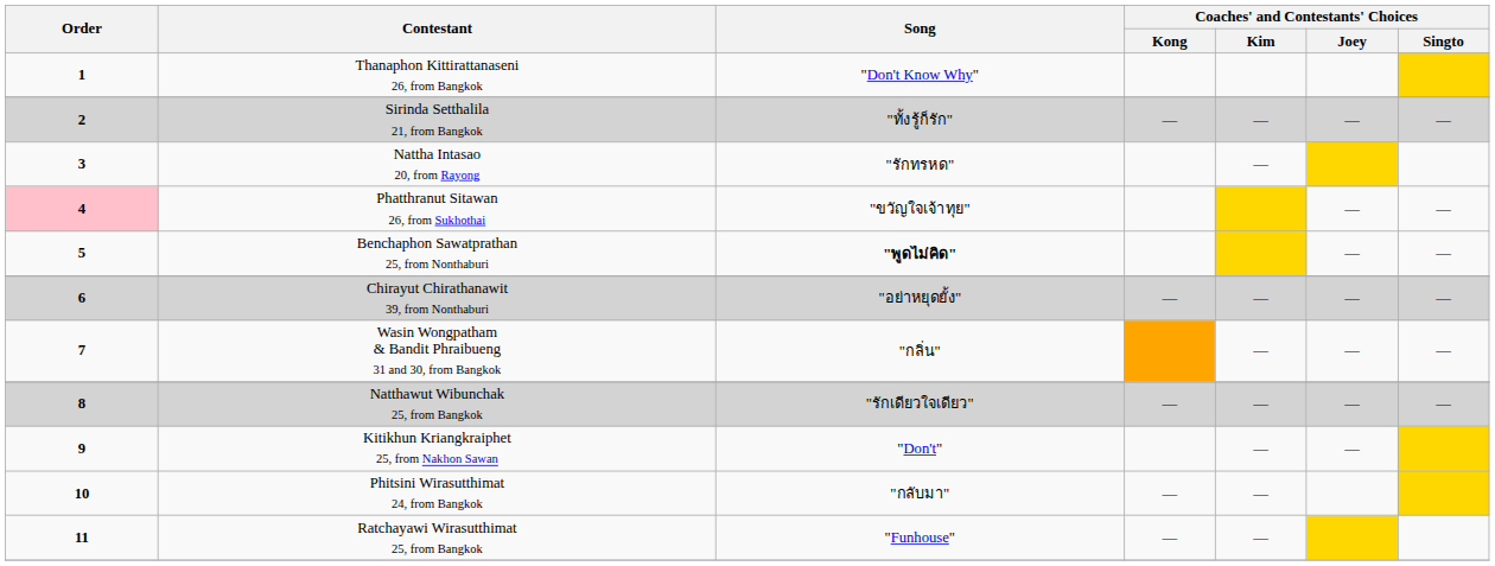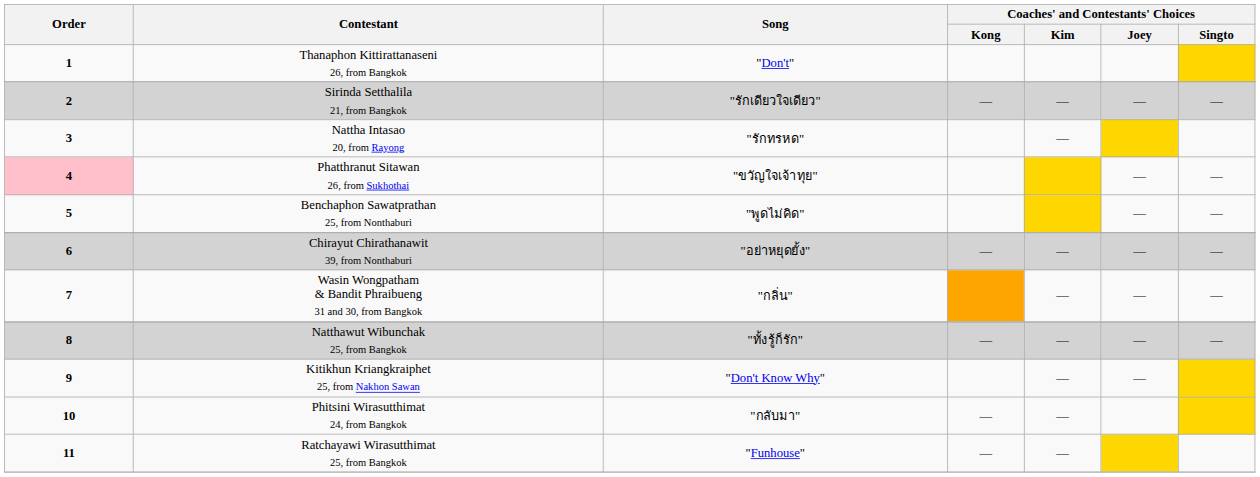 <table class="wikitable" style="text-align:center; width:100%;">
 <tr>
 <th rowspan=2>Order</th>
 <th rowspan=2>Contestant</th>
 <th rowspan=2>Song</th>
 <th colspan=4>Coaches' and Contestants' Choices</th>
 </tr>
 <tr>
 <th width="90">Kong</th>
 <th width="90">Kim</th>
 <th width="90">Joey</th>
 <th width="90">Singto</th>
 </tr>
 <tr>
 <td style="text-align:center"><strong>1</strong></td>
 <td>Thanaphon Kittirattanaseni<br><sub>26, from Bangkok</sub></td>
-<td>"<a href='#'>Don't Know Why</a>"</td>
+<td>"<a href='#'>Don't</a>"</td>
 <td style="text-align:center;"></td>
 <td style="text-align:center;"></td>
 <td style="text-align:center;"></td>
 <td style="background:gold;text-align:center;"></td>
 </tr>
 <tr>
 </tr>
 <tr bgcolor=lightgrey>
 <td style="text-align:center"><strong>2</strong></td>
 <td>Sirinda Setthalila<br><sub>21, from Bangkok</sub></td>
-<td>"ทั้งรู้ก็รัก"</td>
+<td>"รักเดียวใจเดียว"</td>
 <td style="text-align:center;">—</td>
 <td style="text-align:center;">—</td>
 <td style="text-align:center;">—</td>
 <td style="text-align:center;">—</td>
 </tr>
 <tr>
 <td style="text-align:center"><strong>3</strong></td>
 <td>Nattha Intasao<br><sub>20, from <a href='#'>Rayong</a></sub></td>
 <td>"รักทรหด"</td>
 <td style="text-align:center;"></td>
 <td style="text-align:center;">—</td>
 <td style="background:gold;text-align:center;"></td>
 <td style="text-align:center;"></td>
 </tr>
 <tr>
 <td style="background: pink; text-align:center"><strong>4</strong></td>
 <td>Phatthranut Sitawan<br><sub>26, from <a href='#'>Sukhothai</a></sub></td>
 <td>"ขวัญใจเจ้าทุย"</td>
 <td style="text-align:center;"></td>
 <td style="background:gold;text-align:center;"></td>
 <td style="text-align:center;">—</td>
 <td style="text-align:center;">—</td>
 </tr>
 <tr>
 <td style="text-align:center"><strong>5</strong></td>
 <td>Benchaphon Sawatprathan<br><sub>25, from Nonthaburi</sub></td>
-<td><strong>"พูดไม่คิด"</strong></td>
+<td>"พูดไม่คิด"</td>
 <td style="text-align:center;"></td>
 <td style="background:gold;text-align:center;"></td>
 <td style="text-align:center;">—</td>
 <td style="text-align:center;">—</td>
 </tr>
 <tr>
 </tr>
 <tr bgcolor=lightgrey>
 <td style="text-align:center"><strong>6</strong></td>
 <td>Chirayut Chirathanawit<br><sub>39, from Nonthaburi</sub></td>
 <td>"อย่าหยุดยั้ง"</td>
 <td style="text-align:center;">—</td>
 <td style="text-align:center;">—</td>
 <td style="text-align:center;">—</td>
 <td style="text-align:center;">—</td>
 </tr>
 <tr>
 <td style="text-align:center"><strong>7</strong></td>
 <td>Wasin Wongpatham<br>& Bandit Phraibueng<br><sub>31 and 30, from Bangkok</sub></td>
 <td>"กลิ่น"</td>
 <td style="background:orange;text-align:center;"></td>
 <td style="text-align:center;">—</td>
 <td style="text-align:center;">—</td>
 <td style="text-align:center;">—</td>
 </tr>
 <tr>
 </tr>
 <tr bgcolor=lightgrey>
 <td style="text-align:center"><strong>8</strong></td>
 <td>Natthawut Wibunchak<br><sub>25, from Bangkok</sub></td>
-<td>"รักเดียวใจเดียว"</td>
+<td>"ทั้งรู้ก็รัก"</td>
 <td style="text-align:center;">—</td>
 <td style="text-align:center;">—</td>
 <td style="text-align:center;">—</td>
 <td style="text-align:center;">—</td>
 </tr>
 <tr>
 <td style="text-align:center"><strong>9</strong></td>
 <td>Kitikhun Kriangkraiphet<br><sub>25, from <a href='#'>Nakhon Sawan</a></sub></td>
-<td>"<a href='#'>Don't</a>"</td>
+<td>"<a href='#'>Don't Know Why</a>"</td>
 <td style="text-align:center;"></td>
 <td style="text-align:center;">—</td>
 <td style="text-align:center;">—</td>
 <td style="background:gold;text-align:center;"></td>
 </tr>
 <tr>
 <td style="text-align:center"><strong>10</strong></td>
 <td>Phitsini Wirasutthimat<br><sub>24, from Bangkok</sub></td>
 <td>"กลับมา"</td>
 <td style="text-align:center;">—</td>
 <td style="text-align:center;">—</td>
 <td style="text-align:center;"></td>
 <td style="background:gold;text-align:center;"></td>
 </tr>
 <tr>
 <td style="text-align:center"><strong>11</strong></td>
 <td>Ratchayawi Wirasutthimat<br><sub>25, from Bangkok</sub></td>
 <td>"<a href='#'>Funhouse</a>"</td>
 <td style="text-align:center;">—</td>
 <td style="text-align:center;">—</td>
 <td style="background:gold;text-align:center;"></td>
 <td style="text-align:center;"></td>
 </tr>
 <tr>
 </tr>
 </table>
